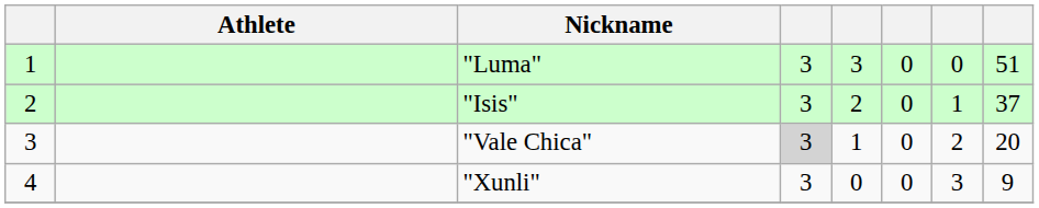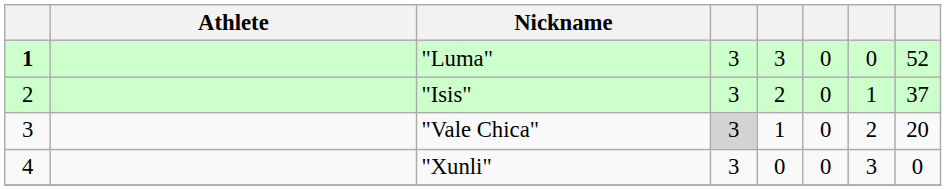 <table class="wikitable" style="text-align: center; font-size:100% ">
 <tr>
 <th width=25></th>
 <th width=250>Athlete</th>
 <th width=200>Nickname</th>
 <th width=25></th>
 <th width=25></th>
 <th width=25></th>
 <th width=25></th>
 <th width=25></th>
 </tr>
 <tr bgcolor="ccffcc">
-<td>1</td>
+<td><strong>1</strong></td>
 <td align=left></td>
 <td align=left>"Luma"</td>
 <td>3</td>
 <td>3</td>
 <td>0</td>
 <td>0</td>
-<td>51</td>
+<td>52</td>
 </tr>
 <tr bgcolor="ccffcc">
 <td>2</td>
 <td align=left></td>
 <td align=left>"Isis"</td>
 <td>3</td>
 <td>2</td>
 <td>0</td>
 <td>1</td>
 <td>37</td>
 </tr>
 <tr>
 <td>3</td>
 <td align=left></td>
 <td align=left>"Vale Chica"</td>
 <td style="background: lightgrey;">3</td>
 <td>1</td>
 <td>0</td>
 <td>2</td>
 <td>20</td>
 </tr>
 <tr>
 <td>4</td>
 <td align=left></td>
 <td align=left>"Xunli"</td>
 <td>3</td>
 <td>0</td>
 <td>0</td>
 <td>3</td>
-<td>9</td>
+<td>0</td>
 </tr>
 <tr>
 </tr>
 </table>
